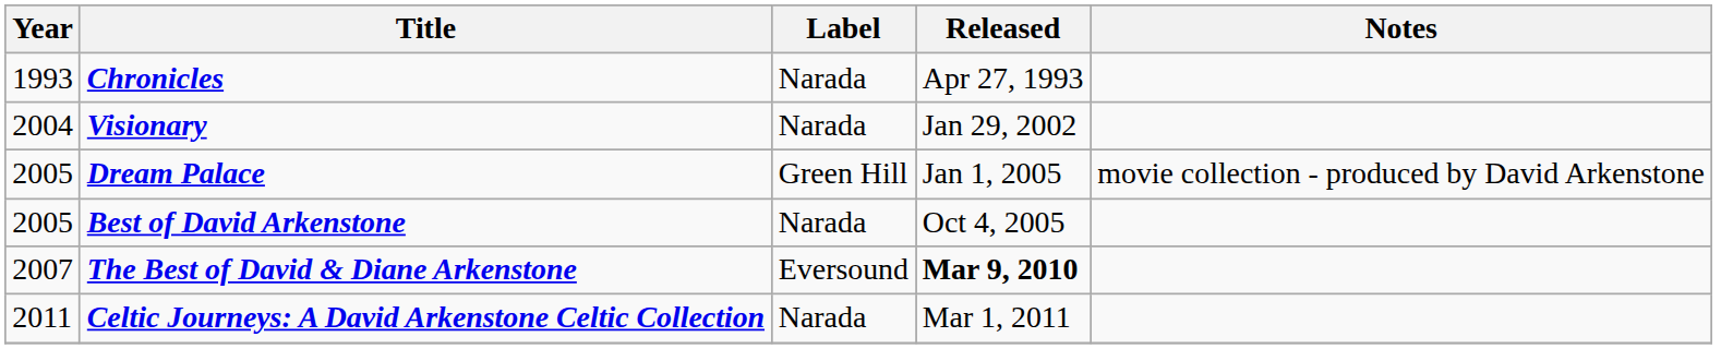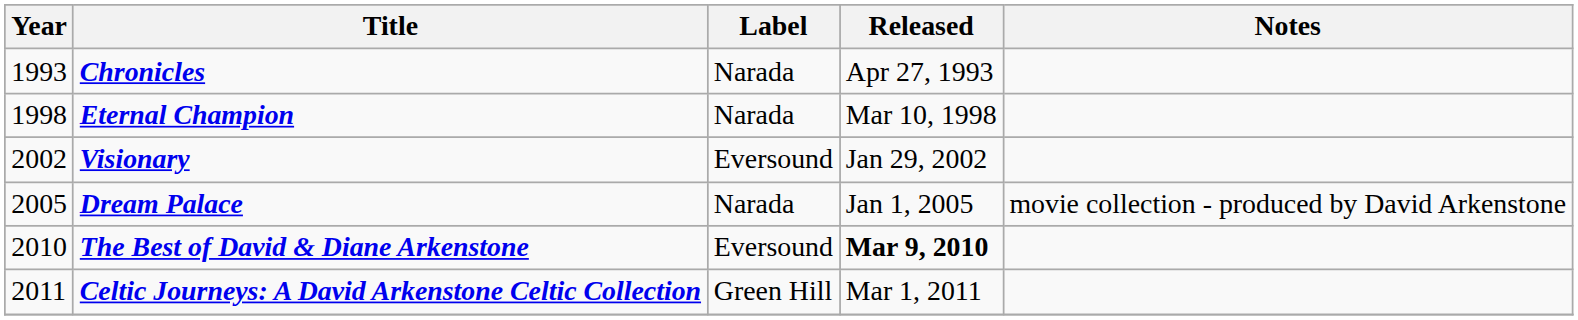 <table class="wikitable">
 <tr>
 <th>Year</th>
 <th>Title</th>
 <th>Label</th>
 <th>Released</th>
 <th>Notes</th>
 </tr>
 <tr>
 <td>1993</td>
 <td><strong><em><a href='#'>Chronicles</a></em></strong></td>
 <td>Narada</td>
 <td>Apr 27, 1993</td>
 <td></td>
 </tr>
 <tr>
-<td>2004</td>
+<td>1998</td>
+<td><strong><em><a href='#'>Eternal Champion</a></em></strong></td>
+<td>Narada</td>
+<td>Mar 10, 1998</td>
+<td></td>
+</tr>
+<tr>
+<td>2002</td>
 <td><strong><em><a href='#'>Visionary</a></em></strong></td>
-<td>Narada</td>
+<td>Eversound</td>
 <td>Jan 29, 2002</td>
 <td></td>
 </tr>
 <tr>
 <td>2005</td>
 <td><strong><em><a href='#'>Dream Palace</a></em></strong></td>
-<td>Green Hill</td>
+<td>Narada</td>
 <td>Jan 1, 2005</td>
 <td>movie collection - produced by David Arkenstone</td>
 </tr>
 <tr>
-<td>2005</td>
-<td><strong><em><a href='#'>Best of David Arkenstone</a></em></strong></td>
-<td>Narada</td>
-<td>Oct 4, 2005</td>
-<td></td>
-</tr>
-<tr>
-<td>2007</td>
+<td>2010</td>
 <td><strong><em><a href='#'>The Best of David & Diane Arkenstone</a></em></strong></td>
 <td>Eversound</td>
 <td><strong>Mar 9, 2010</strong></td>
 <td></td>
 </tr>
 <tr>
 <td>2011</td>
 <td><strong><em><a href='#'>Celtic Journeys: A David Arkenstone Celtic Collection</a></em></strong></td>
-<td>Narada</td>
+<td>Green Hill</td>
 <td>Mar 1, 2011</td>
 <td></td>
 </tr>
 <tr>
 </tr>
 </table>
